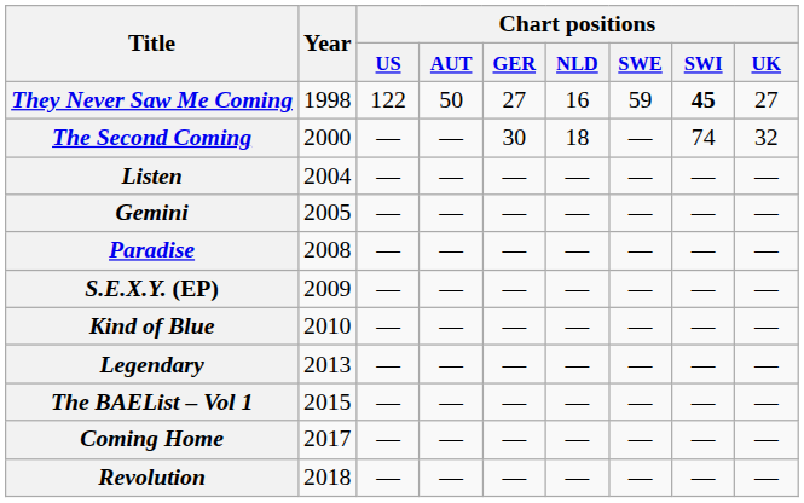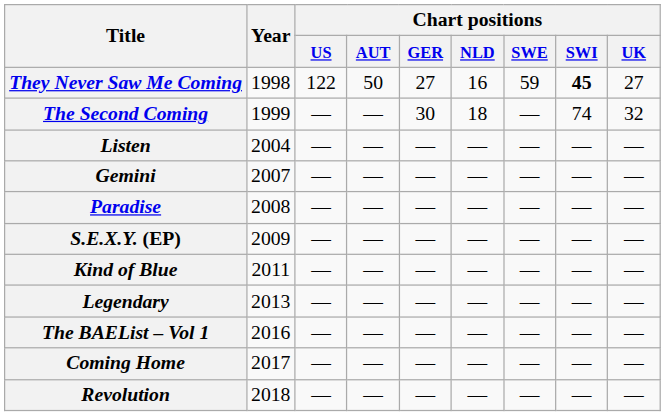 <table class="wikitable plainrowheaders" style="text-align:center">
 <tr>
 <th scope="col" rowspan="2">Title</th>
 <th scope="col" rowspan="2">Year</th>
 <th scope="col" colspan="7">Chart positions</th>
 </tr>
 <tr>
 <th style="width:35px;"><small><a href='#'>US</a></small></th>
 <th style="width:35px;"><small><a href='#'>AUT</a></small><br></th>
 <th style="width:35px;"><small><a href='#'>GER</a></small><br></th>
 <th style="width:35px;"><small><a href='#'>NLD</a></small><br></th>
 <th style="width:35px;"><small><a href='#'>SWE</a></small><br></th>
 <th style="width:35px;"><small><a href='#'>SWI</a></small><br></th>
 <th style="width:35px;"><small><a href='#'>UK</a><br></small></th>
 </tr>
 <tr>
 <th scope="row"><em><a href='#'>They Never Saw Me Coming</a></em></th>
 <td>1998</td>
 <td>122</td>
 <td>50</td>
 <td>27</td>
 <td>16</td>
 <td>59</td>
 <td><strong>45</strong></td>
 <td>27</td>
 </tr>
 <tr>
 <th scope="row"><em><a href='#'>The Second Coming</a></em></th>
-<td>2000</td>
+<td>1999</td>
 <td>—</td>
 <td>—</td>
 <td>30</td>
 <td>18</td>
 <td>—</td>
 <td>74</td>
 <td>32</td>
 </tr>
 <tr>
 <th scope="row"><em>Listen</em></th>
 <td>2004</td>
 <td>—</td>
 <td>—</td>
 <td>—</td>
 <td>—</td>
 <td>—</td>
 <td>—</td>
 <td>—</td>
 </tr>
 <tr>
 <th scope="row"><em>Gemini</em></th>
-<td>2005</td>
+<td>2007</td>
 <td>—</td>
 <td>—</td>
 <td>—</td>
 <td>—</td>
 <td>—</td>
 <td>—</td>
 <td>—</td>
 </tr>
 <tr>
 <th scope="row"><em><a href='#'>Paradise</a></em></th>
 <td>2008</td>
 <td>—</td>
 <td>—</td>
 <td>—</td>
 <td>—</td>
 <td>—</td>
 <td>—</td>
 <td>—</td>
 </tr>
 <tr>
 <th scope="row"><em>S.E.X.Y.</em> (EP)</th>
 <td>2009</td>
 <td>—</td>
 <td>—</td>
 <td>—</td>
 <td>—</td>
 <td>—</td>
 <td>—</td>
 <td>—</td>
 </tr>
 <tr>
 <th scope="row"><em>Kind of Blue</em></th>
-<td>2010</td>
+<td>2011</td>
 <td>—</td>
 <td>—</td>
 <td>—</td>
 <td>—</td>
 <td>—</td>
 <td>—</td>
 <td>—</td>
 </tr>
 <tr>
 <th scope="row"><em>Legendary</em></th>
 <td>2013</td>
 <td>—</td>
 <td>—</td>
 <td>—</td>
 <td>—</td>
 <td>—</td>
 <td>—</td>
 <td>—</td>
 </tr>
 <tr>
 <th scope="row"><em>The BAEList – Vol 1</em></th>
-<td>2015</td>
+<td>2016</td>
 <td>—</td>
 <td>—</td>
 <td>—</td>
 <td>—</td>
 <td>—</td>
 <td>—</td>
 <td>—</td>
 </tr>
 <tr>
 <th scope="row"><em>Coming Home</em></th>
 <td>2017</td>
 <td>—</td>
 <td>—</td>
 <td>—</td>
 <td>—</td>
 <td>—</td>
 <td>—</td>
 <td>—</td>
 </tr>
 <tr>
 <th scope="row"><em>Revolution</em></th>
 <td>2018</td>
 <td>—</td>
 <td>—</td>
 <td>—</td>
 <td>—</td>
 <td>—</td>
 <td>—</td>
 <td>—</td>
 </tr>
 </table>
